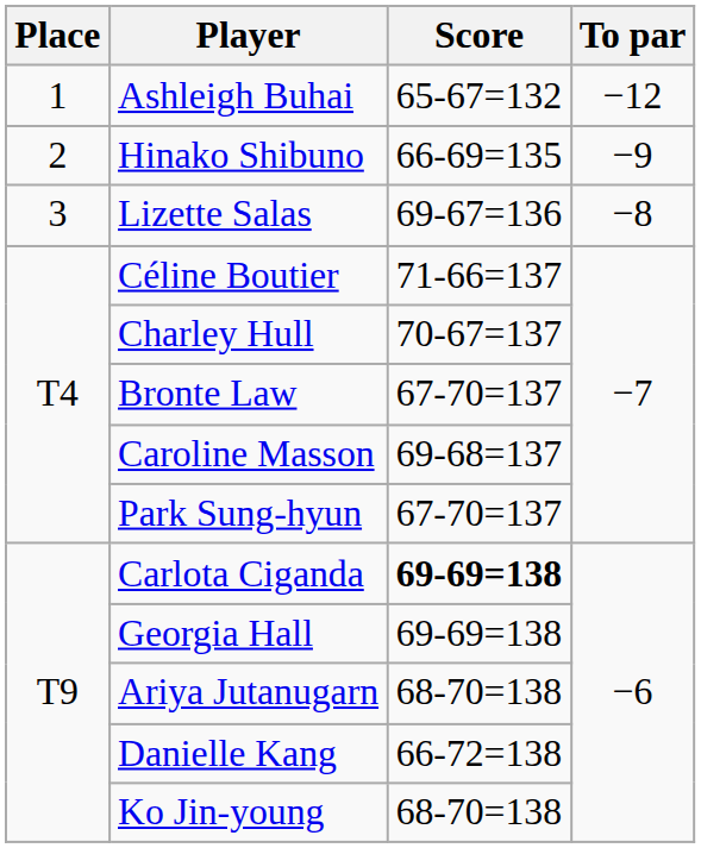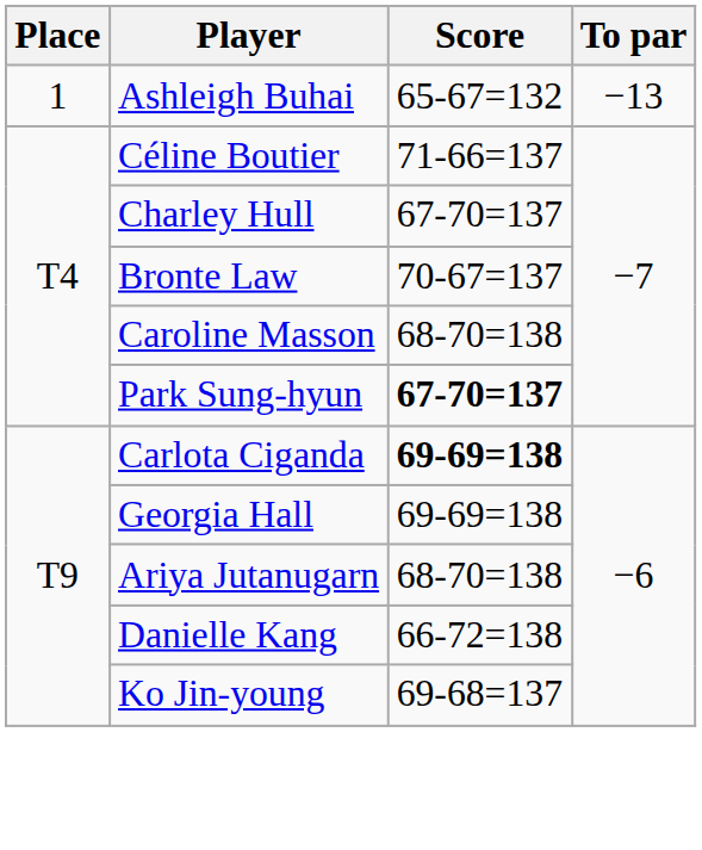 <table class="wikitable">
 <tr>
 <th>Place</th>
 <th>Player</th>
 <th>Score</th>
 <th>To par</th>
 </tr>
 <tr>
 <td align=center>1</td>
 <td> <a href='#'>Ashleigh Buhai</a></td>
 <td>65-67=132</td>
-<td align=center>−12</td>
-</tr>
-<tr>
-<td align=center>2</td>
-<td> <a href='#'>Hinako Shibuno</a></td>
-<td>66-69=135</td>
-<td align=center>−9</td>
-</tr>
-<tr>
-<td align=center>3</td>
-<td> <a href='#'>Lizette Salas</a></td>
-<td>69-67=136</td>
-<td align=center>−8</td>
+<td align=center>−13</td>
 </tr>
 <tr>
 <td align=center rowspan=5>T4</td>
 <td> <a href='#'>Céline Boutier</a></td>
 <td>71-66=137</td>
 <td align=center rowspan=5>−7</td>
 </tr>
 <tr>
 <td> <a href='#'>Charley Hull</a></td>
+<td>67-70=137</td>
+</tr>
+<tr>
+<td> <a href='#'>Bronte Law</a></td>
 <td>70-67=137</td>
 </tr>
 <tr>
-<td> <a href='#'>Bronte Law</a></td>
-<td>67-70=137</td>
-</tr>
-<tr>
 <td> <a href='#'>Caroline Masson</a></td>
-<td>69-68=137</td>
+<td>68-70=138</td>
 </tr>
 <tr>
 <td> <a href='#'>Park Sung-hyun</a></td>
-<td>67-70=137</td>
+<td><strong>67-70=137</strong></td>
 </tr>
 <tr>
 <td align=center rowspan=5>T9</td>
 <td> <a href='#'>Carlota Ciganda</a></td>
 <td><strong>69-69=138</strong></td>
 <td align=center rowspan=5>−6</td>
 </tr>
 <tr>
 <td> <a href='#'>Georgia Hall</a></td>
 <td>69-69=138</td>
 </tr>
 <tr>
 <td> <a href='#'>Ariya Jutanugarn</a></td>
 <td>68-70=138</td>
 </tr>
 <tr>
 <td> <a href='#'>Danielle Kang</a></td>
 <td>66-72=138</td>
 </tr>
 <tr>
 <td> <a href='#'>Ko Jin-young</a></td>
-<td>68-70=138</td>
+<td>69-68=137</td>
 </tr>
 </table>
